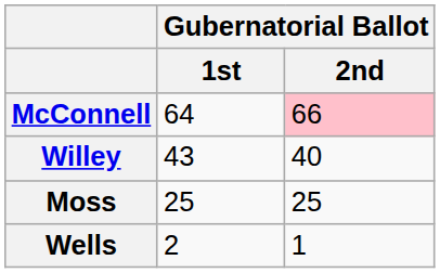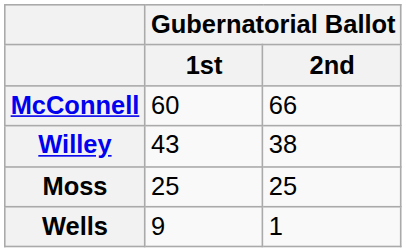 <table class="wikitable collapsible collapsed">
 <tr>
 <th></th>
 <th style="text-align:center" colspan="3"><strong>Gubernatorial Ballot</strong></th>
 </tr>
 <tr>
 <th></th>
 <th>1st</th>
 <th>2nd</th>
 </tr>
 <tr>
 <th><a href='#'>McConnell</a></th>
-<td>64</td>
-<td style="background: pink;">66</td>
+<td>60</td>
+<td>66</td>
 </tr>
 <tr>
 <th><a href='#'>Willey</a></th>
 <td>43</td>
-<td>40</td>
+<td>38</td>
 </tr>
 <tr>
 <th>Moss</th>
 <td>25</td>
 <td>25</td>
 </tr>
 <tr>
 <th>Wells</th>
-<td>2</td>
+<td>9</td>
 <td>1</td>
 </tr>
 </table>
